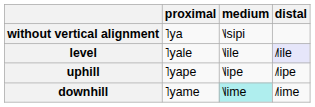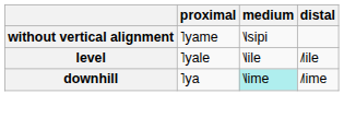 <table class="wikitable">
 <tr>
 <th></th>
 <th>proximal</th>
 <th>medium</th>
 <th>distal</th>
 </tr>
 <tr>
 <th>without vertical alignment</th>
-<td>˥ya</td>
+<td>˥yame</td>
 <td>˥˩sipi</td>
 <td></td>
 </tr>
 <tr>
 <th>level</th>
 <td>˥yale</td>
 <td>˥˩ile</td>
-<td style="background: lavender;">˩˥ile</td>
-</tr>
-<tr>
-<th>uphill</th>
-<td>˥yape</td>
-<td>˥˩ipe</td>
-<td>˩˥ipe</td>
+<td>˩˥ile</td>
 </tr>
 <tr>
 <th>downhill</th>
-<td>˥yame</td>
+<td>˥ya</td>
 <td style="background: paleturquoise;">˥˩ime</td>
 <td>˩˥ime</td>
 </tr>
 </table>
